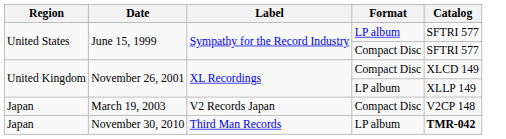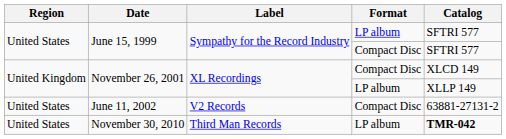 <table class="wikitable">
 <tr>
 <th>Region</th>
 <th>Date</th>
 <th>Label</th>
 <th>Format</th>
 <th>Catalog</th>
 </tr>
 <tr>
 <td rowspan="2">United States</td>
 <td rowspan="2">June 15, 1999</td>
 <td rowspan="2"><a href='#'>Sympathy for the Record Industry</a></td>
 <td><a href='#'>LP album</a></td>
 <td>SFTRI 577</td>
 </tr>
 <tr>
 <td>Compact Disc</td>
 <td>SFTRI 577</td>
 </tr>
 <tr>
 <td rowspan="2">United Kingdom</td>
 <td rowspan="2">November 26, 2001</td>
 <td rowspan="2"><a href='#'>XL Recordings</a></td>
 <td>Compact Disc</td>
 <td>XLCD 149</td>
 </tr>
 <tr>
 <td>LP album</td>
 <td>XLLP 149</td>
 </tr>
 <tr>
-<td>Japan</td>
-<td>March 19, 2003</td>
-<td>V2 Records Japan</td>
+<td>United States</td>
+<td>June 11, 2002</td>
+<td><a href='#'>V2 Records</a></td>
 <td>Compact Disc</td>
-<td>V2CP 148</td>
+<td>63881-27131-2</td>
 </tr>
 <tr>
-<td>Japan</td>
+<td>United States</td>
 <td>November 30, 2010</td>
 <td><a href='#'>Third Man Records</a></td>
 <td>LP album</td>
 <td><strong>TMR-042</strong></td>
 </tr>
 </table>
